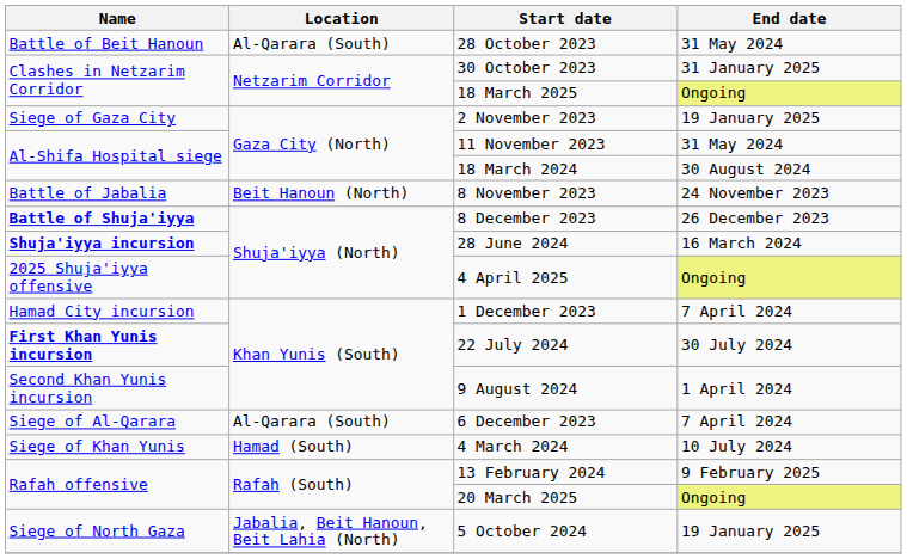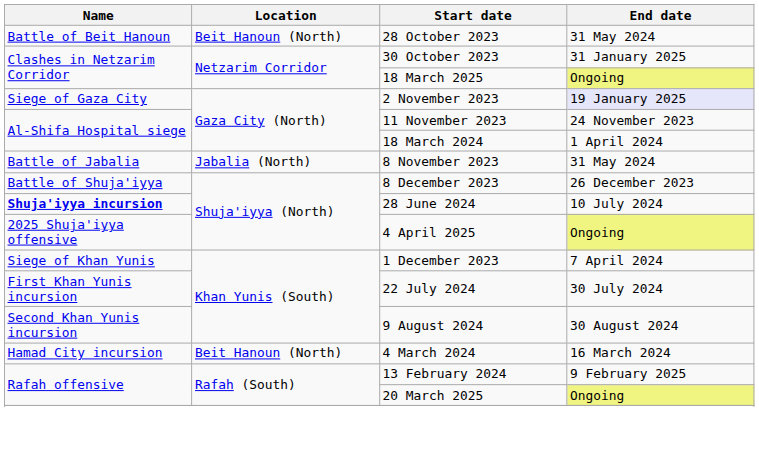 <table class="wikitable sortable" width=60%>
 <tr>
 <th width=15%>Name</th>
 <th width=15%>Location</th>
 <th width=15%>Start date</th>
 <th width=15% data-sort-type="date">End date</th>
 </tr>
 <tr>
 <td><a href='#'>Battle of Beit Hanoun</a></td>
-<td> Al-Qarara (South)</td>
+<td> <a href='#'>Beit Hanoun</a> (North)</td>
 <td>28 October 2023</td>
 <td>31 May 2024</td>
 </tr>
 <tr>
 <td rowspan="2"><a href='#'>Clashes in Netzarim Corridor</a></td>
 <td rowspan="2"> <a href='#'>Netzarim Corridor</a></td>
 <td>30 October 2023</td>
 <td>31 January 2025</td>
 </tr>
 <tr>
 <td>18 March 2025</td>
 <td style="background-color:#F0F481">Ongoing</td>
 </tr>
 <tr>
 <td><a href='#'>Siege of Gaza City</a></td>
 <td rowspan="3"> <a href='#'>Gaza City</a> (North)</td>
 <td>2 November 2023</td>
-<td>19 January 2025</td>
+<td style="background: lavender;">19 January 2025</td>
 </tr>
 <tr>
 <td rowspan="2"><a href='#'>Al-Shifa Hospital siege</a></td>
 <td>11 November 2023</td>
+<td>24 November 2023</td>
+</tr>
+<tr>
+<td>18 March 2024</td>
+<td>1 April 2024</td>
+</tr>
+<tr>
+<td><a href='#'>Battle of Jabalia</a></td>
+<td> <a href='#'>Jabalia</a> (North)</td>
+<td>8 November 2023</td>
 <td>31 May 2024</td>
 </tr>
 <tr>
-<td>18 March 2024</td>
-<td>30 August 2024</td>
-</tr>
-<tr>
-<td><a href='#'>Battle of Jabalia</a></td>
-<td> <a href='#'>Beit Hanoun</a> (North)</td>
-<td>8 November 2023</td>
-<td>24 November 2023</td>
-</tr>
-<tr>
-<td><strong><a href='#'>Battle of Shuja'iyya</a></strong></td>
+<td><a href='#'>Battle of Shuja'iyya</a></td>
 <td rowspan="3"> <a href='#'>Shuja'iyya</a> (North)</td>
 <td>8 December 2023</td>
 <td>26 December 2023</td>
 </tr>
 <tr>
 <td><strong><a href='#'>Shuja'iyya incursion</a></strong></td>
 <td>28 June 2024</td>
-<td>16 March 2024</td>
+<td>10 July 2024</td>
 </tr>
 <tr>
 <td><a href='#'>2025 Shuja'iyya offensive</a></td>
 <td>4 April 2025</td>
 <td style="background-color:#F0F481">Ongoing</td>
 </tr>
 <tr>
-<td><a href='#'>Hamad City incursion</a></td>
+<td><a href='#'>Siege of Khan Yunis</a></td>
 <td rowspan="3"> <a href='#'>Khan Yunis</a> (South)</td>
 <td>1 December 2023</td>
 <td>7 April 2024</td>
 </tr>
 <tr>
-<td><strong><a href='#'>First Khan Yunis incursion</a></strong></td>
+<td><a href='#'>First Khan Yunis incursion</a></td>
 <td>22 July 2024</td>
 <td>30 July 2024</td>
 </tr>
 <tr>
 <td><a href='#'>Second Khan Yunis incursion</a></td>
 <td>9 August 2024</td>
-<td>1 April 2024</td>
+<td>30 August 2024</td>
 </tr>
 <tr>
-<td><a href='#'>Siege of Al-Qarara</a></td>
-<td> Al-Qarara (South)</td>
-<td>6 December 2023</td>
-<td>7 April 2024</td>
-</tr>
-<tr>
-<td><a href='#'>Siege of Khan Yunis</a></td>
-<td> <a href='#'>Hamad</a> (South)</td>
+<td><a href='#'>Hamad City incursion</a></td>
+<td> <a href='#'>Beit Hanoun</a> (North)</td>
 <td>4 March 2024</td>
-<td>10 July 2024</td>
+<td>16 March 2024</td>
 </tr>
 <tr>
 <td rowspan="2"><a href='#'>Rafah offensive</a></td>
 <td rowspan="2"> <a href='#'>Rafah</a> (South)</td>
 <td>13 February 2024</td>
 <td>9 February 2025</td>
 </tr>
 <tr>
 <td>20 March 2025</td>
 <td style="background-color:#F0F481">Ongoing</td>
 </tr>
 <tr>
-<td><a href='#'>Siege of North Gaza</a></td>
-<td> <a href='#'>Jabalia</a>, <a href='#'>Beit Hanoun</a>, <a href='#'>Beit Lahia</a> (North)</td>
-<td>5 October 2024</td>
-<td>19 January 2025</td>
-</tr>
-<tr>
 </tr>
 <tr>
 </tr>
 </table>
